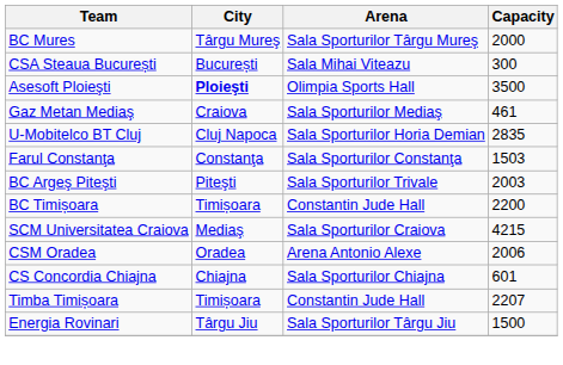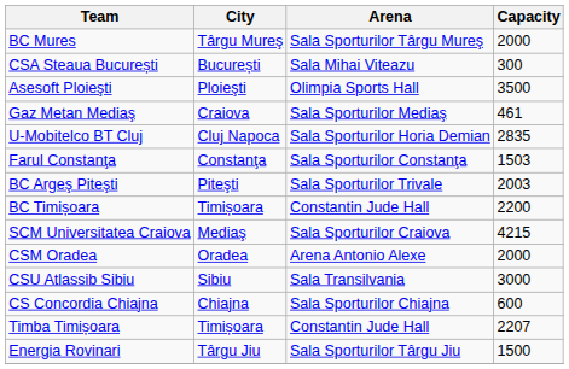 <table class="wikitable sortable">
 <tr>
 <th>Team</th>
 <th>City</th>
 <th>Arena</th>
 <th>Capacity</th>
 </tr>
 <tr>
 <td><a href='#'>BC Mures</a></td>
 <td><a href='#'>Târgu Mureş</a></td>
 <td><a href='#'>Sala Sporturilor Târgu Mureş</a></td>
 <td>2000</td>
 </tr>
 <tr>
 <td><a href='#'>CSA Steaua București</a></td>
 <td><a href='#'>București</a></td>
 <td><a href='#'>Sala Mihai Viteazu</a></td>
 <td>300</td>
 </tr>
 <tr>
 <td><a href='#'>Asesoft Ploieşti</a></td>
-<td><strong><a href='#'>Ploieşti</a></strong></td>
+<td><a href='#'>Ploieşti</a></td>
 <td><a href='#'>Olimpia Sports Hall</a></td>
 <td>3500</td>
 </tr>
 <tr>
 <td><a href='#'>Gaz Metan Mediaş</a></td>
 <td><a href='#'>Craiova</a></td>
 <td><a href='#'>Sala Sporturilor Mediaş</a></td>
 <td>461</td>
 </tr>
 <tr>
 <td><a href='#'>U-Mobitelco BT Cluj</a></td>
 <td><a href='#'>Cluj Napoca</a></td>
 <td><a href='#'>Sala Sporturilor Horia Demian</a></td>
 <td>2835</td>
 </tr>
 <tr>
 <td><a href='#'>Farul Constanţa</a></td>
 <td><a href='#'>Constanţa</a></td>
 <td><a href='#'>Sala Sporturilor Constanţa</a></td>
 <td>1503</td>
 </tr>
 <tr>
 <td><a href='#'>BC Argeş Piteşti</a></td>
 <td><a href='#'>Piteşti</a></td>
 <td><a href='#'>Sala Sporturilor Trivale</a></td>
 <td>2003</td>
 </tr>
 <tr>
 <td><a href='#'>BC Timișoara</a></td>
 <td><a href='#'>Timișoara</a></td>
 <td><a href='#'>Constantin Jude Hall</a></td>
 <td>2200</td>
 </tr>
 <tr>
 <td><a href='#'>SCM Universitatea Craiova</a></td>
 <td><a href='#'>Mediaş</a></td>
 <td><a href='#'>Sala Sporturilor Craiova</a></td>
 <td>4215</td>
 </tr>
 <tr>
 <td><a href='#'>CSM Oradea</a></td>
 <td><a href='#'>Oradea</a></td>
 <td><a href='#'>Arena Antonio Alexe</a></td>
-<td>2006</td>
+<td>2000</td>
+</tr>
+<tr>
+<td><a href='#'>CSU Atlassib Sibiu</a></td>
+<td><a href='#'>Sibiu</a></td>
+<td><a href='#'>Sala Transilvania</a></td>
+<td>3000</td>
 </tr>
 <tr>
 <td><a href='#'>CS Concordia Chiajna</a></td>
 <td><a href='#'>Chiajna</a></td>
 <td><a href='#'>Sala Sporturilor Chiajna</a></td>
-<td>601</td>
+<td>600</td>
 </tr>
 <tr>
 <td><a href='#'>Timba Timișoara</a></td>
 <td><a href='#'>Timișoara</a></td>
 <td><a href='#'>Constantin Jude Hall</a></td>
 <td>2207</td>
 </tr>
 <tr>
 <td><a href='#'>Energia Rovinari</a></td>
 <td><a href='#'>Târgu Jiu</a></td>
 <td><a href='#'>Sala Sporturilor Târgu Jiu</a></td>
 <td>1500</td>
 </tr>
 <tr>
 </tr>
 </table>
